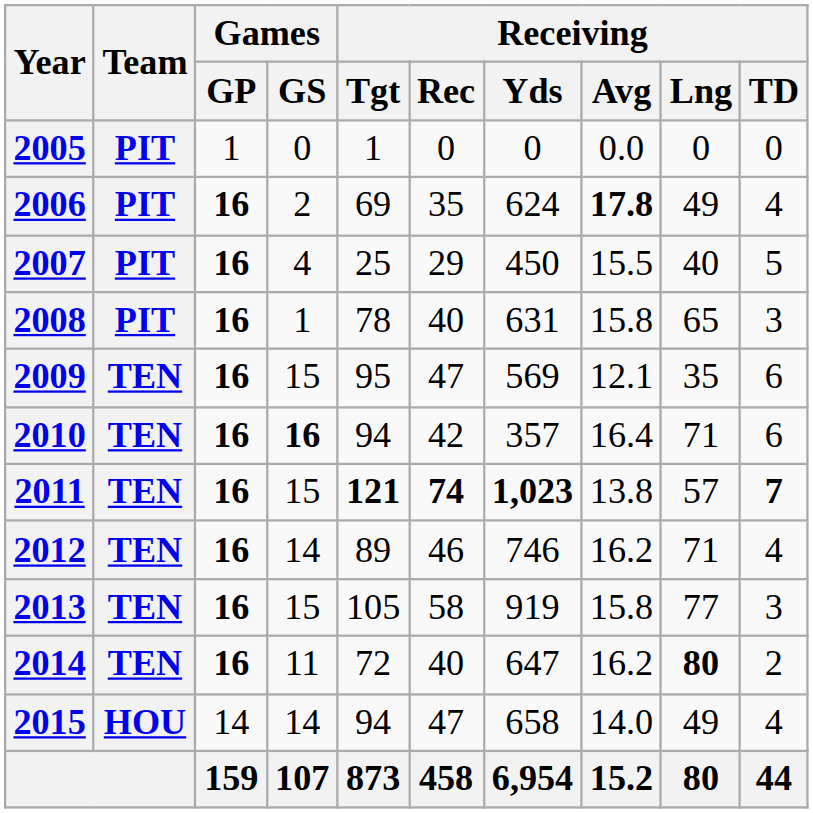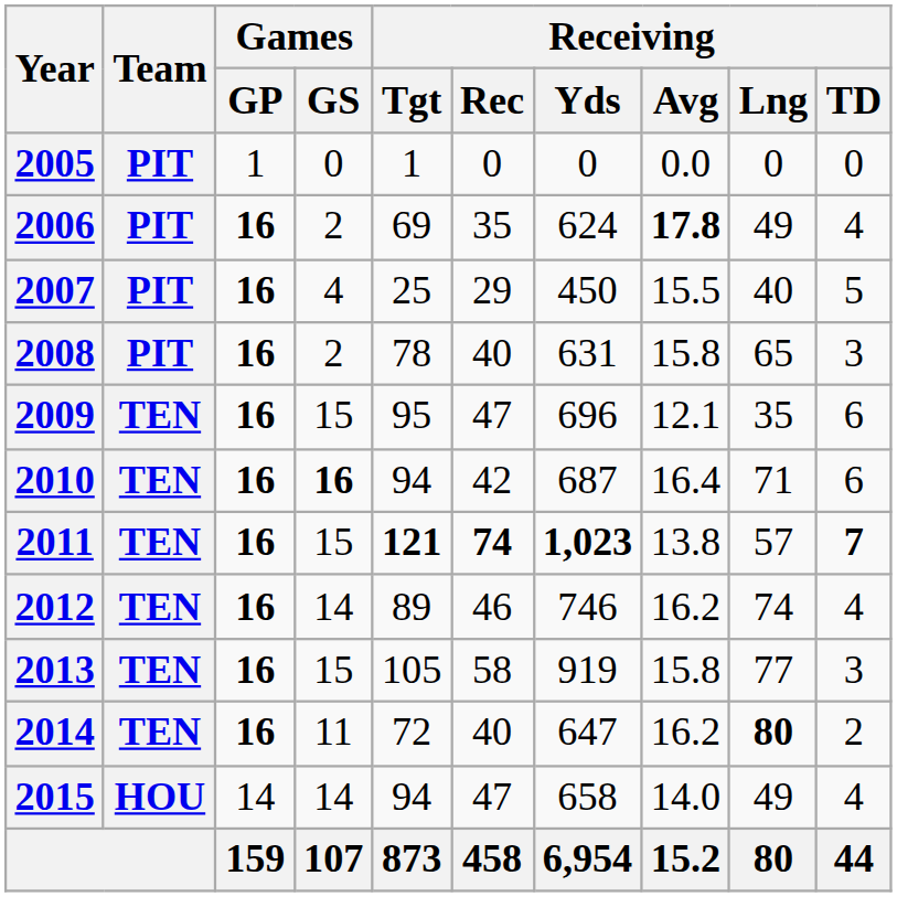 <table class="wikitable" style="text-align:center">
 <tr>
 <th rowspan="2">Year</th>
 <th rowspan="2">Team</th>
 <th colspan="2">Games</th>
 <th colspan="6">Receiving</th>
 </tr>
 <tr>
 <th>GP</th>
 <th>GS</th>
 <th>Tgt</th>
 <th>Rec</th>
 <th>Yds</th>
 <th>Avg</th>
 <th>Lng</th>
 <th>TD</th>
 </tr>
 <tr>
 <th><a href='#'>2005</a></th>
 <th><a href='#'>PIT</a></th>
 <td>1</td>
 <td>0</td>
 <td>1</td>
 <td>0</td>
 <td>0</td>
 <td>0.0</td>
 <td>0</td>
 <td>0</td>
 </tr>
 <tr>
 <th><a href='#'>2006</a></th>
 <th><a href='#'>PIT</a></th>
 <td><strong>16</strong></td>
 <td>2</td>
 <td>69</td>
 <td>35</td>
 <td>624</td>
 <td><strong>17.8</strong></td>
 <td>49</td>
 <td>4</td>
 </tr>
 <tr>
 <th><a href='#'>2007</a></th>
 <th><a href='#'>PIT</a></th>
 <td><strong>16</strong></td>
 <td>4</td>
 <td>25</td>
 <td>29</td>
 <td>450</td>
 <td>15.5</td>
 <td>40</td>
 <td>5</td>
 </tr>
 <tr>
 <th><a href='#'>2008</a></th>
 <th><a href='#'>PIT</a></th>
 <td><strong>16</strong></td>
-<td>1</td>
+<td>2</td>
 <td>78</td>
 <td>40</td>
 <td>631</td>
 <td>15.8</td>
 <td>65</td>
 <td>3</td>
 </tr>
 <tr>
 <th><a href='#'>2009</a></th>
 <th><a href='#'>TEN</a></th>
 <td><strong>16</strong></td>
 <td>15</td>
 <td>95</td>
 <td>47</td>
-<td>569</td>
+<td>696</td>
 <td>12.1</td>
 <td>35</td>
 <td>6</td>
 </tr>
 <tr>
 <th><a href='#'>2010</a></th>
 <th><a href='#'>TEN</a></th>
 <td><strong>16</strong></td>
 <td><strong>16</strong></td>
 <td>94</td>
 <td>42</td>
-<td>357</td>
+<td>687</td>
 <td>16.4</td>
 <td>71</td>
 <td>6</td>
 </tr>
 <tr>
 <th><a href='#'>2011</a></th>
 <th><a href='#'>TEN</a></th>
 <td><strong>16</strong></td>
 <td>15</td>
 <td><strong>121</strong></td>
 <td><strong>74</strong></td>
 <td><strong>1,023</strong></td>
 <td>13.8</td>
 <td>57</td>
 <td><strong>7</strong></td>
 </tr>
 <tr>
 <th><a href='#'>2012</a></th>
 <th><a href='#'>TEN</a></th>
 <td><strong>16</strong></td>
 <td>14</td>
 <td>89</td>
 <td>46</td>
 <td>746</td>
 <td>16.2</td>
-<td>71</td>
+<td>74</td>
 <td>4</td>
 </tr>
 <tr>
 <th><a href='#'>2013</a></th>
 <th><a href='#'>TEN</a></th>
 <td><strong>16</strong></td>
 <td>15</td>
 <td>105</td>
 <td>58</td>
 <td>919</td>
 <td>15.8</td>
 <td>77</td>
 <td>3</td>
 </tr>
 <tr>
 <th><a href='#'>2014</a></th>
 <th><a href='#'>TEN</a></th>
 <td><strong>16</strong></td>
 <td>11</td>
 <td>72</td>
 <td>40</td>
 <td>647</td>
 <td>16.2</td>
 <td><strong>80</strong></td>
 <td>2</td>
 </tr>
 <tr>
 <th><a href='#'>2015</a></th>
 <th><a href='#'>HOU</a></th>
 <td>14</td>
 <td>14</td>
 <td>94</td>
 <td>47</td>
 <td>658</td>
 <td>14.0</td>
 <td>49</td>
 <td>4</td>
 </tr>
 <tr>
 <th colspan="2"></th>
 <th>159</th>
 <th>107</th>
 <th>873</th>
 <th>458</th>
 <th>6,954</th>
 <th>15.2</th>
 <th>80</th>
 <th>44</th>
 </tr>
 </table>
